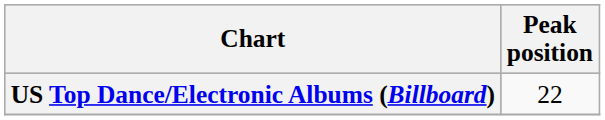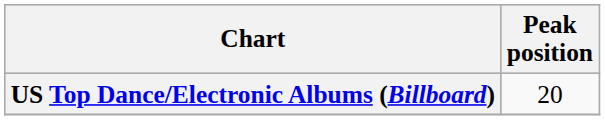 <table class="wikitable sortable plainrowheaders" style="text-align:center;" border="1">
 <tr>
 <th scope="col">Chart</th>
 <th scope="col">Peak<br>position</th>
 </tr>
 <tr>
 <th scope="row">US <a href='#'>Top Dance/Electronic Albums</a> (<em><a href='#'>Billboard</a></em>)</th>
-<td>22</td>
+<td>20</td>
 </tr>
 <tr>
 </tr>
 </table>
